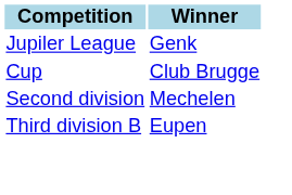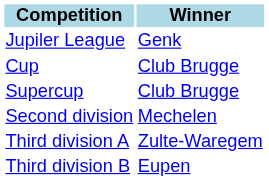 <table>
 <tr style="background:lightblue;">
 <th>Competition</th>
 <th>Winner</th>
 </tr>
 <tr>
 <td><a href='#'>Jupiler League</a></td>
 <td><a href='#'>Genk</a></td>
 </tr>
 <tr>
 <td><a href='#'>Cup</a></td>
 <td><a href='#'>Club Brugge</a></td>
 </tr>
 <tr>
+<td><a href='#'>Supercup</a></td>
+<td><a href='#'>Club Brugge</a></td>
+</tr>
+<tr>
 <td><a href='#'>Second division</a></td>
 <td><a href='#'>Mechelen</a></td>
+</tr>
+<tr>
+<td><a href='#'>Third division A</a></td>
+<td><a href='#'>Zulte-Waregem</a></td>
 </tr>
 <tr>
 <td><a href='#'>Third division B</a></td>
 <td><a href='#'>Eupen</a></td>
 </tr>
 </table>
